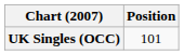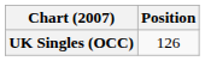 <table class="wikitable plainrowheaders" style="text-align:center">
 <tr>
 <th>Chart (2007)</th>
 <th>Position</th>
 </tr>
 <tr>
 <th scope="row">UK Singles (OCC)</th>
-<td>101</td>
+<td>126</td>
 </tr>
 </table>
